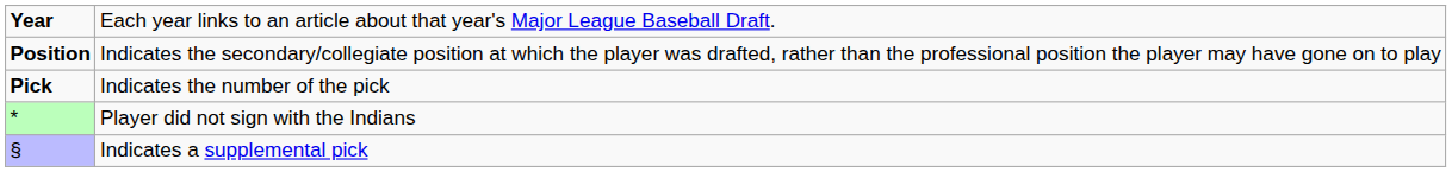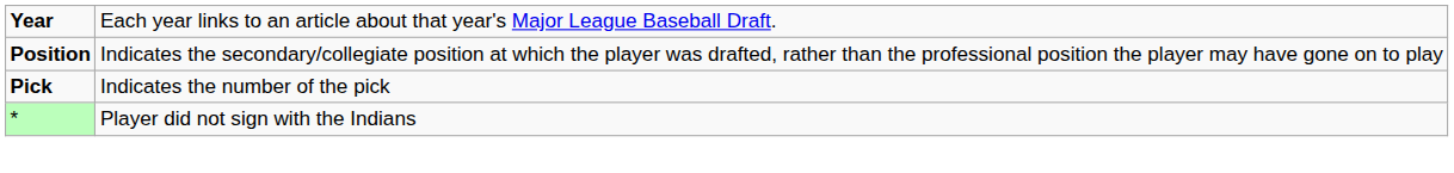 <table class="wikitable">
 <tr>
 <td><strong>Year</strong></td>
 <td>Each year links to an article about that year's <a href='#'>Major League Baseball Draft</a>.</td>
 </tr>
 <tr>
 <td><strong>Position</strong></td>
 <td>Indicates the secondary/collegiate position at which the player was drafted, rather than the professional position the player may have gone on to play</td>
 </tr>
 <tr>
 <td><strong>Pick</strong></td>
 <td>Indicates the number of the pick</td>
 </tr>
 <tr>
 <td style="background:#bfb;">*</td>
 <td>Player did not sign with the Indians</td>
 </tr>
-<tr>
-<td style="background:#bbf;">§</td>
-<td>Indicates a <a href='#'>supplemental pick</a></td>
-</tr>
 </table>
